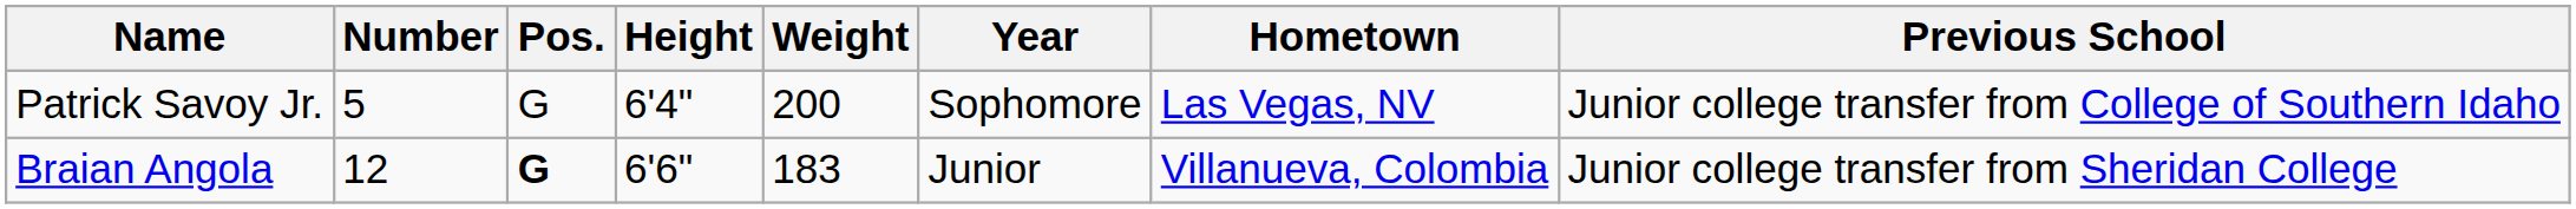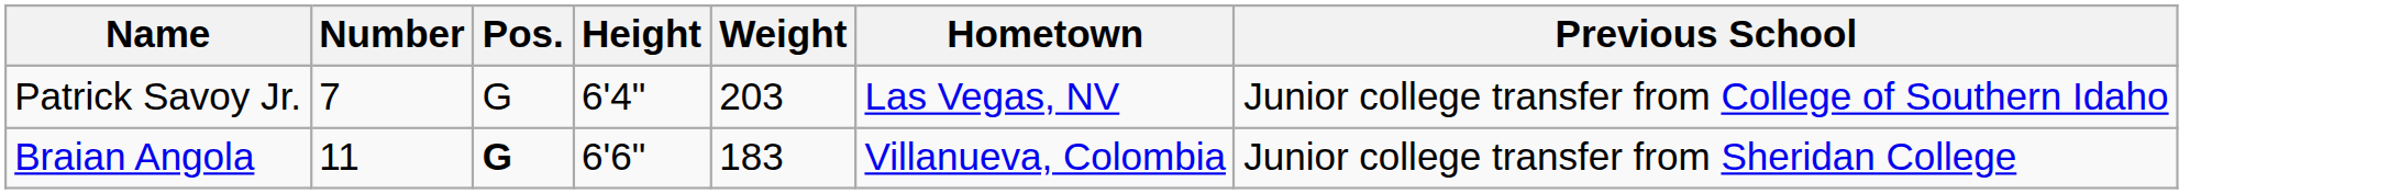 <table class="wikitable sortable" border="1">
 <tr>
 <th>Name</th>
 <th>Number</th>
 <th>Pos.</th>
 <th>Height</th>
 <th>Weight</th>
-<th>Year</th>
 <th>Hometown</th>
 <th class="unsortable">Previous School</th>
 </tr>
 <tr>
 <td>Patrick Savoy Jr.</td>
-<td>5</td>
+<td>7</td>
 <td>G</td>
 <td>6'4"</td>
-<td>200</td>
-<td>Sophomore</td>
+<td>203</td>
 <td><a href='#'>Las Vegas, NV</a></td>
 <td>Junior college transfer from <a href='#'>College of Southern Idaho</a></td>
 </tr>
 <tr>
 <td><a href='#'>Braian Angola</a></td>
-<td>12</td>
+<td>11</td>
 <td><strong>G</strong></td>
 <td>6'6"</td>
 <td>183</td>
-<td>Junior</td>
 <td><a href='#'>Villanueva, Colombia</a></td>
 <td>Junior college transfer from <a href='#'>Sheridan College</a></td>
 </tr>
 </table>
